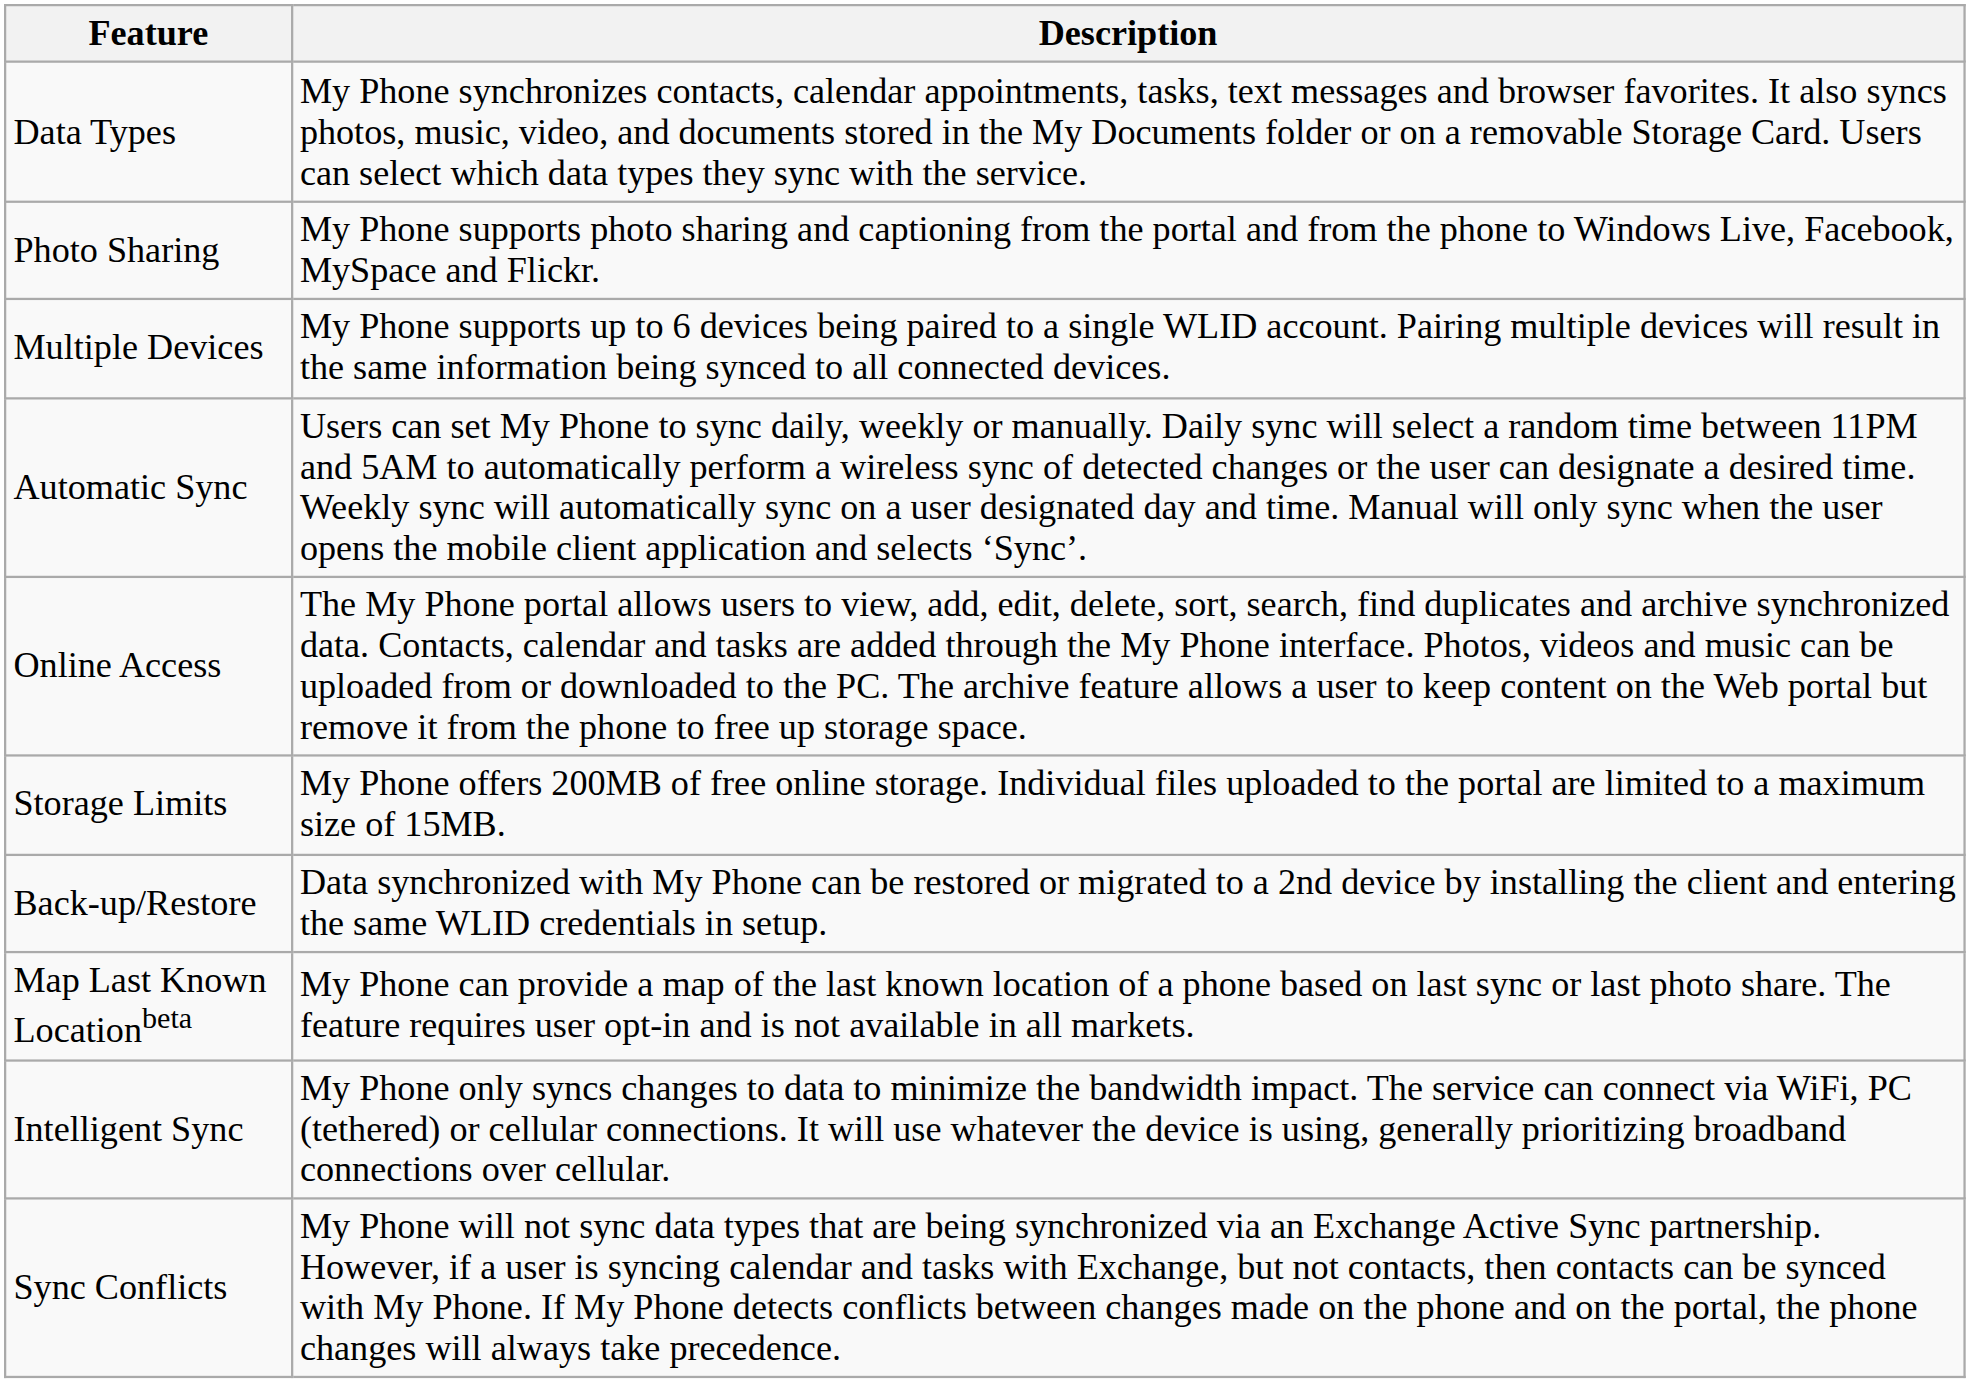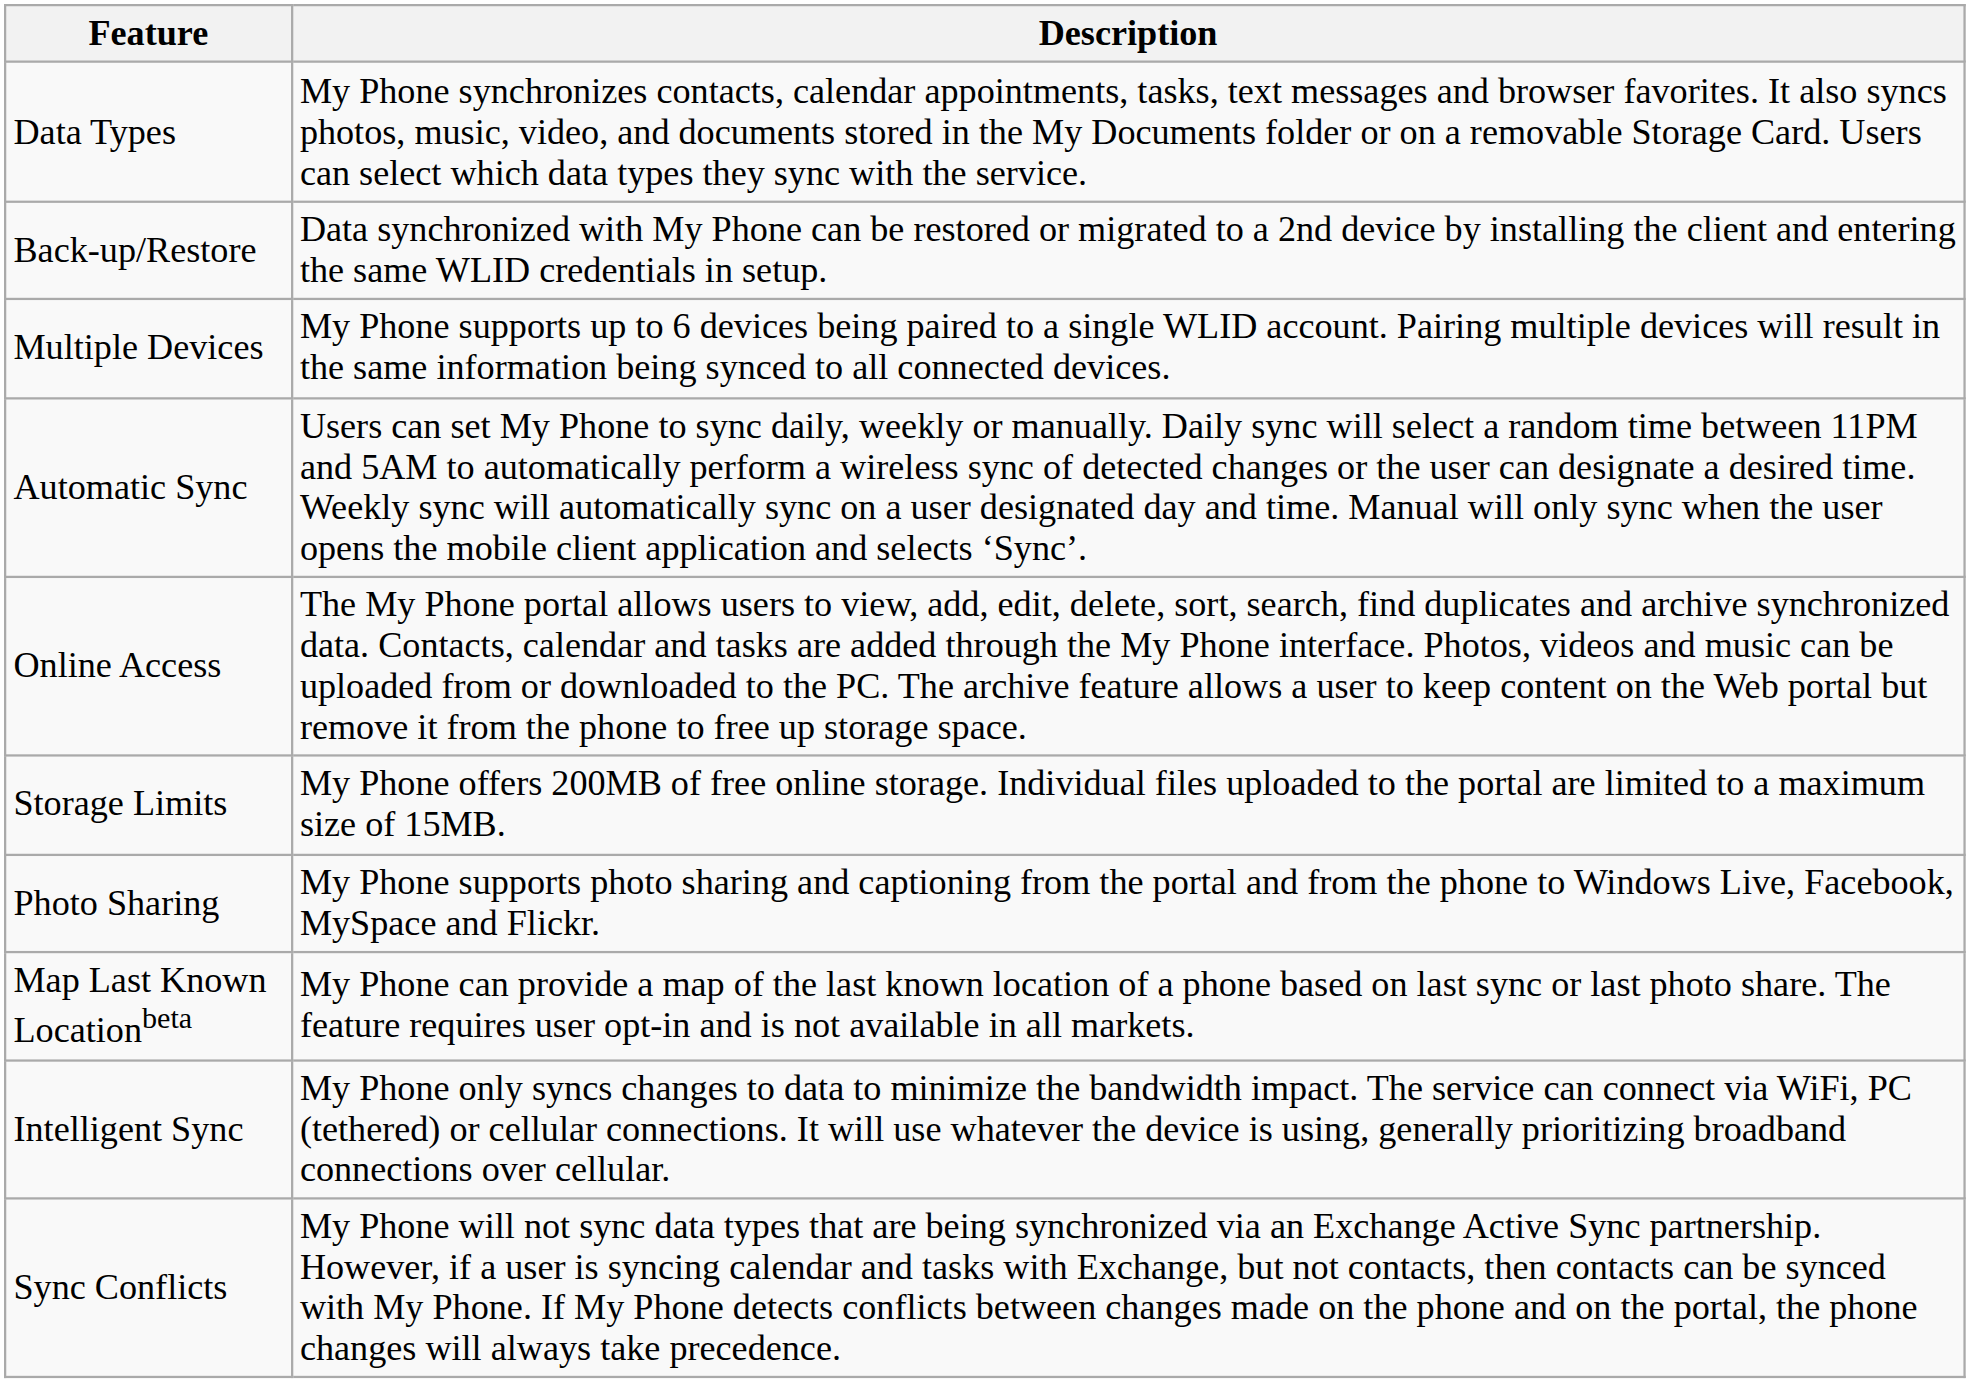 <table class="wikitable" style="height:500px">
 <tr>
 <th width="180">Feature</th>
 <th width="1700">Description</th>
 </tr>
 <tr>
 <td>Data Types</td>
 <td>My Phone synchronizes contacts, calendar appointments, tasks, text messages and browser favorites. It also syncs photos, music, video, and documents stored in the My Documents folder or on a removable Storage Card. Users can select which data types they sync with the service.</td>
 </tr>
 <tr>
-<td>Photo Sharing</td>
-<td>My Phone supports photo sharing and captioning from the portal and from the phone to Windows Live, Facebook, MySpace and Flickr.</td>
+<td>Back-up/Restore</td>
+<td>Data synchronized with My Phone can be restored or migrated to a 2nd device by installing the client and entering the same WLID credentials in setup.</td>
 </tr>
 <tr>
 <td>Multiple Devices</td>
 <td>My Phone supports up to 6 devices being paired to a single WLID account. Pairing multiple devices will result in the same information being synced to all connected devices.</td>
 </tr>
 <tr>
 <td>Automatic Sync</td>
 <td>Users can set My Phone to sync daily, weekly or manually. Daily sync will select a random time between 11PM and 5AM to automatically perform a wireless sync of detected changes or the user can designate a desired time. Weekly sync will automatically sync on a user designated day and time. Manual will only sync when the user opens the mobile client application and selects ‘Sync’.</td>
 </tr>
 <tr>
 <td>Online Access</td>
 <td>The My Phone portal allows users to view, add, edit, delete, sort, search, find duplicates and archive synchronized data. Contacts, calendar and tasks are added through the My Phone interface. Photos, videos and music can be uploaded from or downloaded to the PC. The archive feature allows a user to keep content on the Web portal but remove it from the phone to free up storage space.</td>
 </tr>
 <tr>
 <td>Storage Limits</td>
 <td>My Phone offers 200MB of free online storage. Individual files uploaded to the portal are limited to a maximum size of 15MB.</td>
 </tr>
 <tr>
-<td>Back-up/Restore</td>
-<td>Data synchronized with My Phone can be restored or migrated to a 2nd device by installing the client and entering the same WLID credentials in setup.</td>
+<td>Photo Sharing</td>
+<td>My Phone supports photo sharing and captioning from the portal and from the phone to Windows Live, Facebook, MySpace and Flickr.</td>
 </tr>
 <tr>
 <td>Map Last Known Location<sup>beta</sup></td>
 <td>My Phone can provide a map of the last known location of a phone based on last sync or last photo share. The feature requires user opt-in and is not available in all markets.</td>
 </tr>
 <tr>
 <td>Intelligent Sync</td>
 <td>My Phone only syncs changes to data to minimize the bandwidth impact. The service can connect via WiFi, PC (tethered) or cellular connections. It will use whatever the device is using, generally prioritizing broadband connections over cellular.</td>
 </tr>
 <tr>
 <td>Sync Conflicts</td>
 <td>My Phone will not sync data types that are being synchronized via an Exchange Active Sync partnership. However, if a user is syncing calendar and tasks with Exchange, but not contacts, then contacts can be synced with My Phone. If My Phone detects conflicts between changes made on the phone and on the portal, the phone changes will always take precedence.</td>
 </tr>
 </table>
